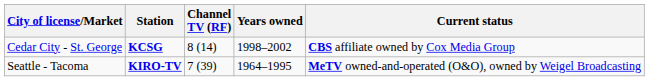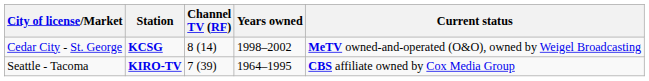 <table class="wikitable">
 <tr>
 <th><a href='#'>City of license</a>/Market</th>
 <th>Station</th>
 <th>Channel<br><a href='#'>TV</a> (<a href='#'>RF</a>)</th>
 <th>Years owned</th>
 <th>Current status</th>
 </tr>
 <tr style="vertical-align: top; text-align: left;">
 <td><a href='#'>Cedar City</a> - <a href='#'>St. George</a></td>
 <td><strong><a href='#'>KCSG</a></strong></td>
 <td>8 (14)</td>
 <td>1998–2002</td>
-<td><strong><a href='#'>CBS</a></strong> affiliate owned by <a href='#'>Cox Media Group</a></td>
+<td><strong><a href='#'>MeTV</a></strong> owned-and-operated (O&O), owned by <a href='#'>Weigel Broadcasting</a></td>
 </tr>
 <tr style="vertical-align: top; text-align: left;">
 <td>Seattle - Tacoma</td>
 <td><strong><a href='#'>KIRO-TV</a></strong></td>
 <td>7 (39)</td>
 <td>1964–1995</td>
-<td><strong><a href='#'>MeTV</a></strong> owned-and-operated (O&O), owned by <a href='#'>Weigel Broadcasting</a></td>
+<td><strong><a href='#'>CBS</a></strong> affiliate owned by <a href='#'>Cox Media Group</a></td>
 </tr>
 </table>
